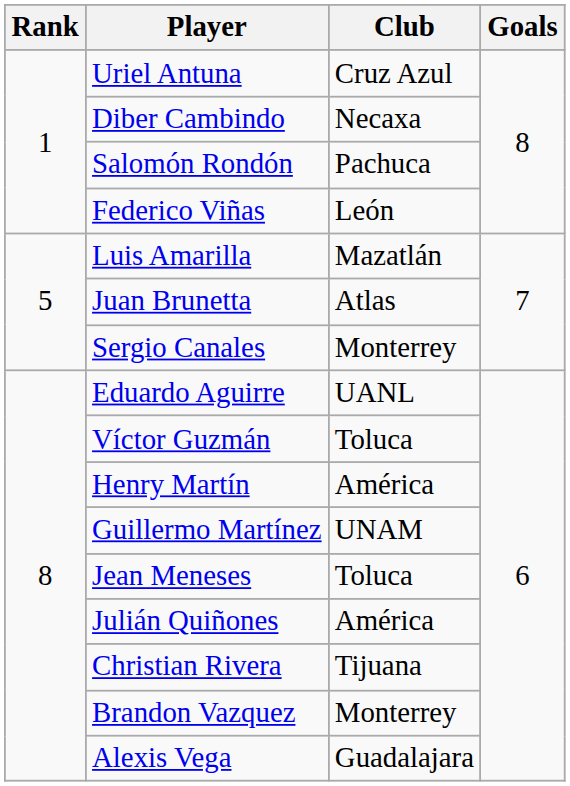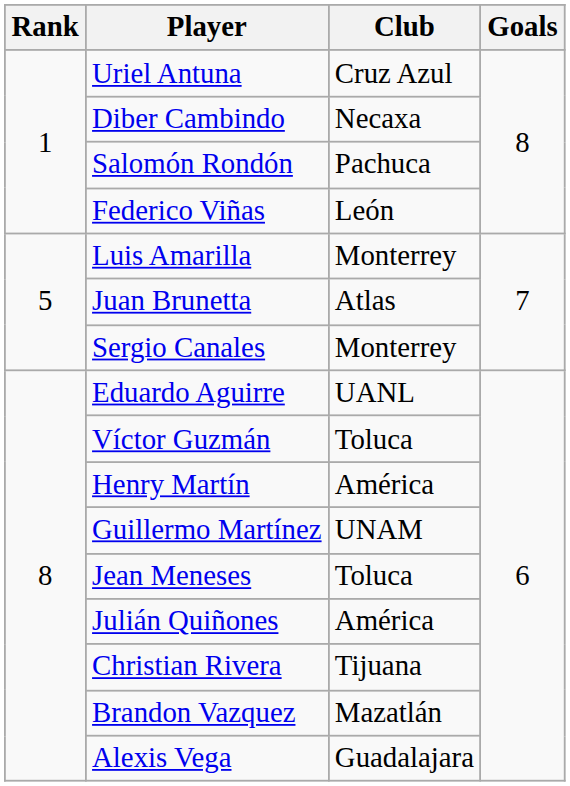 <table class="wikitable">
 <tr>
 <th>Rank</th>
 <th>Player</th>
 <th>Club</th>
 <th>Goals</th>
 </tr>
 <tr>
 <td align=center rowspan=4>1</td>
 <td> <a href='#'>Uriel Antuna</a></td>
 <td>Cruz Azul</td>
 <td align=center rowspan=4>8</td>
 </tr>
 <tr>
 <td> <a href='#'>Diber Cambindo</a></td>
 <td>Necaxa</td>
 </tr>
 <tr>
 <td> <a href='#'>Salomón Rondón</a></td>
 <td>Pachuca</td>
 </tr>
 <tr>
 <td> <a href='#'>Federico Viñas</a></td>
 <td>León</td>
 </tr>
 <tr>
 <td align=center rowspan=3>5</td>
 <td> <a href='#'>Luis Amarilla</a></td>
-<td>Mazatlán</td>
+<td>Monterrey</td>
 <td align=center rowspan=3>7</td>
 </tr>
 <tr>
 <td> <a href='#'>Juan Brunetta</a></td>
 <td>Atlas</td>
 </tr>
 <tr>
 <td> <a href='#'>Sergio Canales</a></td>
 <td>Monterrey</td>
 </tr>
 <tr>
 <td align=center rowspan=9>8</td>
 <td> <a href='#'>Eduardo Aguirre</a></td>
 <td>UANL</td>
 <td align=center rowspan=9>6</td>
 </tr>
 <tr>
 <td> <a href='#'>Víctor Guzmán</a></td>
 <td>Toluca<br></td>
 </tr>
 <tr>
 <td> <a href='#'>Henry Martín</a></td>
 <td>América</td>
 </tr>
 <tr>
 <td> <a href='#'>Guillermo Martínez</a></td>
 <td>UNAM</td>
 </tr>
 <tr>
 <td> <a href='#'>Jean Meneses</a></td>
 <td>Toluca</td>
 </tr>
 <tr>
 <td> <a href='#'>Julián Quiñones</a></td>
 <td>América</td>
 </tr>
 <tr>
 <td> <a href='#'>Christian Rivera</a></td>
 <td>Tijuana</td>
 </tr>
 <tr>
 <td> <a href='#'>Brandon Vazquez</a></td>
-<td>Monterrey</td>
+<td>Mazatlán</td>
 </tr>
 <tr>
 <td> <a href='#'>Alexis Vega</a></td>
 <td>Guadalajara</td>
 </tr>
 </table>
